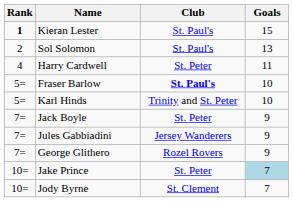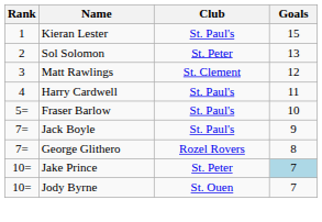 <table class="wikitable sortable" style="text-align:center">
 <tr>
 <th width=20>Rank</th>
 <th width=145>Name</th>
 <th width=145>Club</th>
 <th width=55>Goals</th>
 </tr>
 <tr>
-<td><strong>1</strong></td>
+<td>1</td>
 <td align=left> Kieran Lester</td>
 <td><a href='#'>St. Paul's</a></td>
 <td>15</td>
 </tr>
 <tr>
 <td>2</td>
 <td align=left> Sol Solomon</td>
-<td><a href='#'>St. Paul's</a></td>
+<td><a href='#'>St. Peter</a></td>
 <td>13</td>
+</tr>
+<tr>
+<td>3</td>
+<td align=left> Matt Rawlings</td>
+<td><a href='#'>St. Clement</a></td>
+<td>12</td>
 </tr>
 <tr>
 <td>4</td>
 <td align=left> Harry Cardwell</td>
-<td><a href='#'>St. Peter</a></td>
+<td><a href='#'>St. Paul's</a></td>
 <td>11</td>
 </tr>
 <tr>
 <td>5=</td>
 <td align=left> Fraser Barlow</td>
-<td><strong><a href='#'>St. Paul's</a></strong></td>
-<td>10</td>
-</tr>
-<tr>
-<td>5=</td>
-<td align=left> Karl Hinds</td>
-<td><a href='#'>Trinity</a> and <a href='#'>St. Peter</a></td>
+<td><a href='#'>St. Paul's</a></td>
 <td>10</td>
 </tr>
 <tr>
 <td>7=</td>
 <td align=left> Jack Boyle</td>
-<td><a href='#'>St. Peter</a></td>
-<td>9</td>
-</tr>
-<tr>
-<td>7=</td>
-<td align=left> Jules Gabbiadini</td>
-<td><a href='#'>Jersey Wanderers</a></td>
+<td><a href='#'>St. Paul's</a></td>
 <td>9</td>
 </tr>
 <tr>
 <td>7=</td>
 <td align=left> George Glithero</td>
 <td><a href='#'>Rozel Rovers</a></td>
-<td>9</td>
+<td>8</td>
 </tr>
 <tr>
 <td>10=</td>
 <td align=left> Jake Prince</td>
 <td><a href='#'>St. Peter</a></td>
 <td style="background: lightblue;">7</td>
 </tr>
 <tr>
 <td>10=</td>
 <td align=left> Jody Byrne</td>
-<td><a href='#'>St. Clement</a></td>
+<td><a href='#'>St. Ouen</a></td>
 <td>7</td>
 </tr>
 </table>
